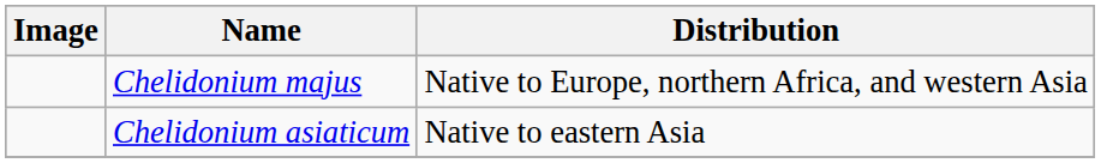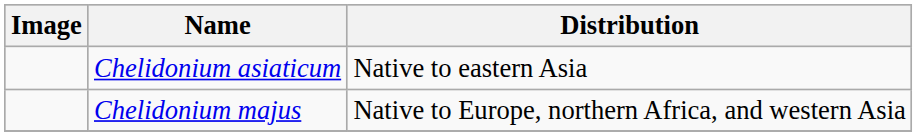 <table class="wikitable">
 <tr>
 <th>Image</th>
 <th>Name</th>
 <th>Distribution</th>
 </tr>
 <tr>
 <td></td>
+<td><em><a href='#'>Chelidonium asiaticum</a></em></td>
+<td>Native to eastern Asia</td>
+</tr>
+<tr>
+<td></td>
 <td><em><a href='#'>Chelidonium majus</a></em></td>
 <td>Native to Europe, northern Africa, and western Asia</td>
 </tr>
 <tr>
-<td></td>
-<td><em><a href='#'>Chelidonium asiaticum</a></em></td>
-<td>Native to eastern Asia</td>
-</tr>
-<tr>
 </tr>
 </table>
